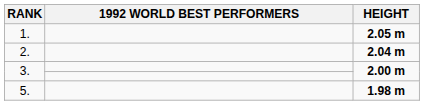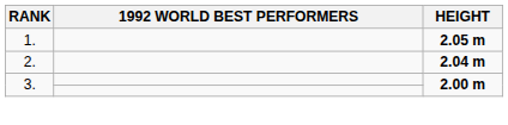 <table class="wikitable" style="border-collapse: collapse; font-size: 90%;">
 <tr>
 <th>RANK</th>
 <th align="center" style="width: 25em">1992 WORLD BEST PERFORMERS</th>
 <th align="center" style="width: 5em">HEIGHT</th>
 </tr>
 <tr>
 <td align="center">1.</td>
 <td></td>
 <td align="center"><strong>2.05 m</strong></td>
 </tr>
 <tr>
 <td align="center">2.</td>
 <td></td>
 <td align="center"><strong>2.04 m</strong></td>
 </tr>
 <tr>
 <td rowspan=2 align="center">3.</td>
 <td></td>
 <td rowspan=2 align="center"><strong>2.00 m</strong></td>
 </tr>
 <tr>
 <td></td>
 </tr>
-<tr>
-<td align="center">5.</td>
-<td></td>
-<td align="center"><strong>1.98 m</strong></td>
-</tr>
 </table>
